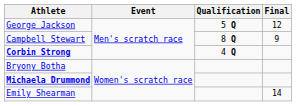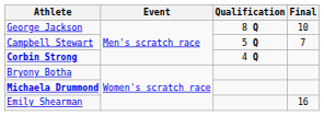 <table class="wikitable" style="font-size:90%;">
 <tr>
 <th>Athlete</th>
 <th>Event</th>
 <th>Qualification</th>
 <th>Final</th>
 </tr>
 <tr align=center>
 <td align=left><a href='#'>George Jackson</a></td>
 <td align=left rowspan=3><a href='#'>Men's scratch race</a></td>
-<td>5 <strong>Q</strong></td>
-<td>12</td>
+<td>8 <strong>Q</strong></td>
+<td>10</td>
 </tr>
 <tr align=center>
 <td align=left><a href='#'>Campbell Stewart</a></td>
-<td>8 <strong>Q</strong></td>
-<td>9</td>
+<td>5 <strong>Q</strong></td>
+<td>7</td>
 </tr>
 <tr align=center>
 <td align=left><strong><a href='#'>Corbin Strong</a></strong></td>
 <td>4 <strong>Q</strong></td>
 <td></td>
 </tr>
 <tr align=center>
 <td align=left><a href='#'>Bryony Botha</a></td>
 <td align=left rowspan=3><a href='#'>Women's scratch race</a></td>
 <td></td>
 <td></td>
 </tr>
 <tr align=center>
 <td align=left><strong><a href='#'>Michaela Drummond</a></strong></td>
 <td></td>
 <td></td>
 </tr>
 <tr align=center>
 <td align=left><a href='#'>Emily Shearman</a></td>
 <td></td>
-<td>14</td>
+<td>16</td>
 </tr>
 </table>
